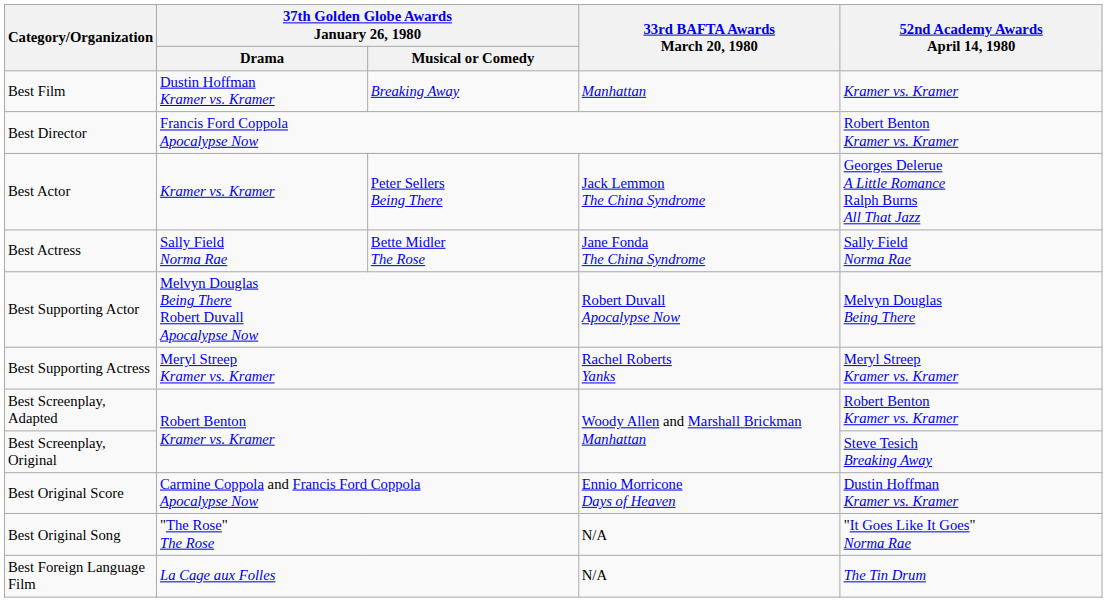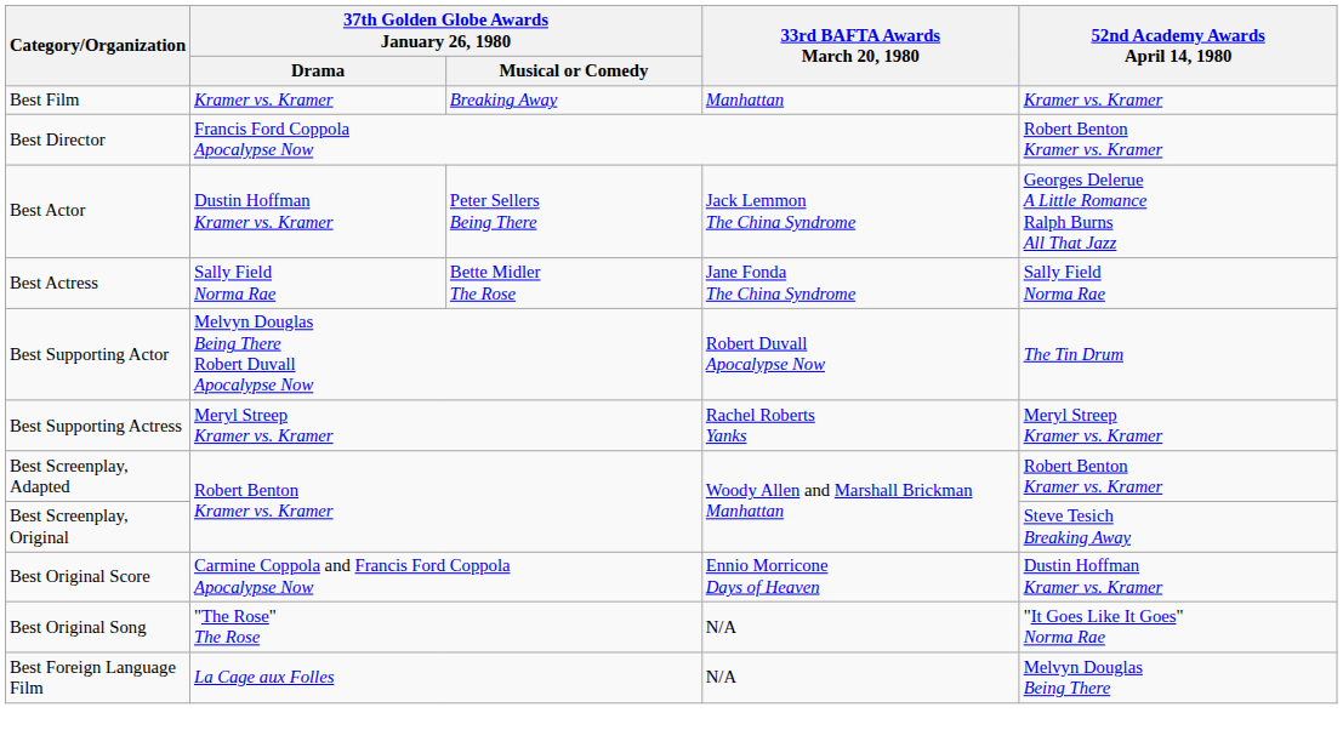 <table class="wikitable" style="font-size: 90%;">
 <tr>
 <th rowspan="2" style="width:20px;">Category/Organization</th>
 <th colspan="2" style="width:250px;"><a href='#'>37th Golden Globe Awards</a><br>January 26, 1980</th>
 <th rowspan="2" style="width:250px;"><a href='#'>33rd BAFTA Awards</a><br>March 20, 1980</th>
 <th rowspan="2" style="width:250px;"><a href='#'>52nd Academy Awards</a><br>April 14, 1980</th>
 </tr>
 <tr>
 <th width=200>Drama</th>
 <th style="width:200px;">Musical or Comedy</th>
 </tr>
 <tr>
 <td>Best Film</td>
-<td><a href='#'>Dustin Hoffman</a><br><em><a href='#'>Kramer vs. Kramer</a></em></td>
+<td><em><a href='#'>Kramer vs. Kramer</a></em></td>
 <td><em><a href='#'>Breaking Away</a></em></td>
 <td><em><a href='#'>Manhattan</a></em></td>
 <td><em><a href='#'>Kramer vs. Kramer</a></em></td>
 </tr>
 <tr>
 <td>Best Director</td>
 <td colspan="3"><a href='#'>Francis Ford Coppola</a><br><em><a href='#'>Apocalypse Now</a></em></td>
 <td><a href='#'>Robert Benton</a><br><em><a href='#'>Kramer vs. Kramer</a></em></td>
 </tr>
 <tr>
 <td>Best Actor</td>
-<td><em><a href='#'>Kramer vs. Kramer</a></em></td>
+<td><a href='#'>Dustin Hoffman</a><br><em><a href='#'>Kramer vs. Kramer</a></em></td>
 <td><a href='#'>Peter Sellers</a><br><em><a href='#'>Being There</a></em></td>
 <td><a href='#'>Jack Lemmon</a><br><em><a href='#'>The China Syndrome</a></em></td>
 <td><a href='#'>Georges Delerue</a><br><em><a href='#'>A Little Romance</a></em><br><a href='#'>Ralph Burns</a><br><em><a href='#'>All That Jazz</a></em></td>
 </tr>
 <tr>
 <td>Best Actress</td>
 <td><a href='#'>Sally Field</a><br><em><a href='#'>Norma Rae</a></em></td>
 <td><a href='#'>Bette Midler</a><br><em><a href='#'>The Rose</a></em></td>
 <td><a href='#'>Jane Fonda</a><br><em><a href='#'>The China Syndrome</a></em></td>
 <td><a href='#'>Sally Field</a><br><em><a href='#'>Norma Rae</a></em></td>
 </tr>
 <tr>
 <td>Best Supporting Actor</td>
 <td colspan="2"><a href='#'>Melvyn Douglas</a><br><em><a href='#'>Being There</a></em><br><a href='#'>Robert Duvall</a><br><em><a href='#'>Apocalypse Now</a></em></td>
 <td><a href='#'>Robert Duvall</a><br><em><a href='#'>Apocalypse Now</a></em></td>
-<td><a href='#'>Melvyn Douglas</a><br><em><a href='#'>Being There</a></em></td>
+<td><em><a href='#'>The Tin Drum</a></em></td>
 </tr>
 <tr>
 <td>Best Supporting Actress</td>
 <td colspan="2"><a href='#'>Meryl Streep</a><br><em><a href='#'>Kramer vs. Kramer</a></em></td>
 <td><a href='#'>Rachel Roberts</a><br><em><a href='#'>Yanks</a></em></td>
 <td><a href='#'>Meryl Streep</a><br><em><a href='#'>Kramer vs. Kramer</a></em></td>
 </tr>
 <tr>
 <td>Best Screenplay, Adapted</td>
 <td colspan="2" rowspan="2"><a href='#'>Robert Benton</a><br><em><a href='#'>Kramer vs. Kramer</a></em></td>
 <td rowspan="2"><a href='#'>Woody Allen</a> and <a href='#'>Marshall Brickman</a><br><em><a href='#'>Manhattan</a></em></td>
 <td><a href='#'>Robert Benton</a><br><em><a href='#'>Kramer vs. Kramer</a></em></td>
 </tr>
 <tr>
 <td>Best Screenplay, Original</td>
 <td><a href='#'>Steve Tesich</a><br><em><a href='#'>Breaking Away</a></em></td>
 </tr>
 <tr>
 <td>Best Original Score</td>
 <td colspan="2"><a href='#'>Carmine Coppola</a> and <a href='#'>Francis Ford Coppola</a><br><em><a href='#'>Apocalypse Now</a></em></td>
 <td><a href='#'>Ennio Morricone</a><br><em><a href='#'>Days of Heaven</a></em></td>
 <td><a href='#'>Dustin Hoffman</a><br><em><a href='#'>Kramer vs. Kramer</a></em></td>
 </tr>
 <tr>
 <td>Best Original Song</td>
 <td colspan="2">"<a href='#'>The Rose</a>"<br><em><a href='#'>The Rose</a></em></td>
 <td>N/A</td>
 <td>"<a href='#'>It Goes Like It Goes</a>"<br><em><a href='#'>Norma Rae</a></em></td>
 </tr>
 <tr>
 <td>Best Foreign Language Film</td>
 <td colspan="2"><em><a href='#'>La Cage aux Folles</a></em></td>
 <td>N/A</td>
-<td><em><a href='#'>The Tin Drum</a></em></td>
+<td><a href='#'>Melvyn Douglas</a><br><em><a href='#'>Being There</a></em></td>
 </tr>
 </table>
